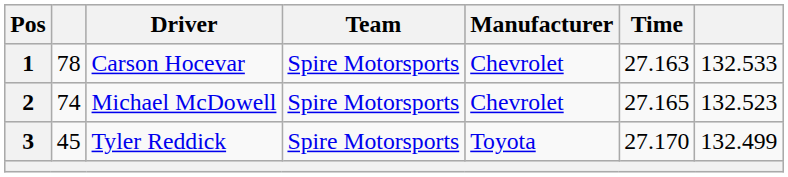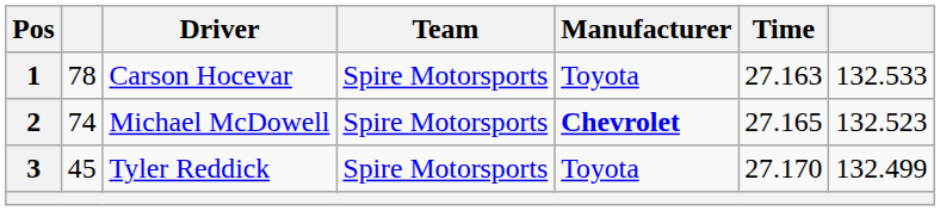 <table class="wikitable" style="font-size:95%">
 <tr>
 <th>Pos</th>
 <th></th>
 <th>Driver</th>
 <th>Team</th>
 <th>Manufacturer</th>
 <th>Time</th>
 <th></th>
 </tr>
 <tr>
 <th>1</th>
 <td>78</td>
 <td><a href='#'>Carson Hocevar</a></td>
 <td><a href='#'>Spire Motorsports</a></td>
-<td><a href='#'>Chevrolet</a></td>
+<td><a href='#'>Toyota</a></td>
 <td>27.163</td>
 <td>132.533</td>
 </tr>
 <tr>
 <th>2</th>
 <td>74</td>
 <td><a href='#'>Michael McDowell</a></td>
 <td><a href='#'>Spire Motorsports</a></td>
-<td><a href='#'>Chevrolet</a></td>
+<td><strong><a href='#'>Chevrolet</a></strong></td>
 <td>27.165</td>
 <td>132.523</td>
 </tr>
 <tr>
 <th>3</th>
 <td>45</td>
 <td><a href='#'>Tyler Reddick</a></td>
 <td><a href='#'>Spire Motorsports</a></td>
 <td><a href='#'>Toyota</a></td>
 <td>27.170</td>
 <td>132.499</td>
 </tr>
 <tr>
 <th colspan="7"></th>
 </tr>
 </table>
